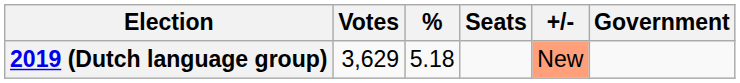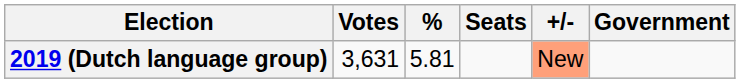 <table class="wikitable" style="text-align:right;">
 <tr>
 <th>Election</th>
 <th>Votes</th>
 <th>%</th>
 <th>Seats</th>
 <th>+/-</th>
 <th>Government</th>
 </tr>
 <tr>
 <th><a href='#'>2019</a> (Dutch language group)</th>
-<td>3,629</td>
-<td>5.18</td>
+<td>3,631</td>
+<td>5.81</td>
 <td></td>
 <td style="background: lightsalmon;">New</td>
 <td></td>
 </tr>
 </table>
